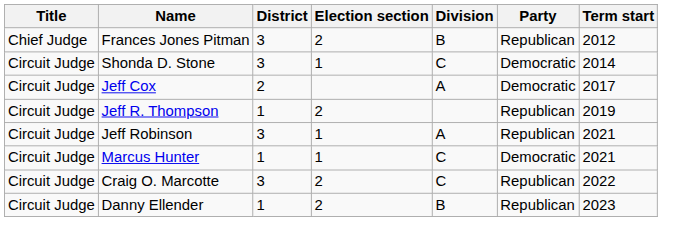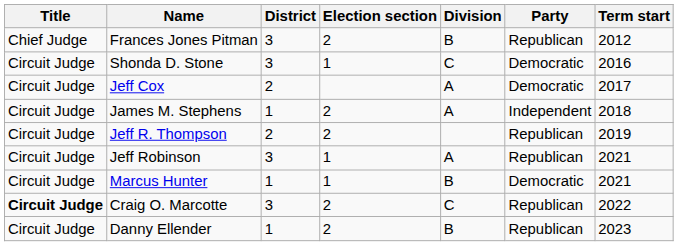 <table class = "wikitable">
 <tr>
 <th>Title</th>
 <th>Name</th>
 <th>District</th>
 <th>Election section</th>
 <th>Division</th>
 <th>Party</th>
 <th>Term start</th>
 </tr>
 <tr>
 <td>Chief Judge</td>
 <td>Frances Jones Pitman</td>
 <td>3</td>
 <td>2</td>
 <td>B</td>
 <td>Republican</td>
 <td>2012</td>
 </tr>
 <tr>
 <td>Circuit Judge</td>
 <td>Shonda D. Stone</td>
 <td>3</td>
 <td>1</td>
 <td>C</td>
 <td>Democratic</td>
-<td>2014</td>
+<td>2016</td>
 </tr>
 <tr>
 <td>Circuit Judge</td>
 <td><a href='#'>Jeff Cox</a></td>
 <td>2</td>
 <td></td>
 <td>A</td>
 <td>Democratic</td>
 <td>2017</td>
 </tr>
 <tr>
 <td>Circuit Judge</td>
+<td>James M. Stephens</td>
+<td>1</td>
+<td>2</td>
+<td>A</td>
+<td>Independent</td>
+<td>2018</td>
+</tr>
+<tr>
+<td>Circuit Judge</td>
 <td><a href='#'>Jeff R. Thompson</a></td>
-<td>1</td>
+<td>2</td>
 <td>2</td>
 <td></td>
 <td>Republican</td>
 <td>2019</td>
 </tr>
 <tr>
 <td>Circuit Judge</td>
 <td>Jeff Robinson</td>
 <td>3</td>
 <td>1</td>
 <td>A</td>
 <td>Republican</td>
 <td>2021</td>
 </tr>
 <tr>
 <td>Circuit Judge</td>
 <td><a href='#'>Marcus Hunter</a></td>
 <td>1</td>
 <td>1</td>
-<td>C</td>
+<td>B</td>
 <td>Democratic</td>
 <td>2021</td>
 </tr>
 <tr>
-<td>Circuit Judge</td>
+<td><strong>Circuit Judge</strong></td>
 <td>Craig O. Marcotte</td>
 <td>3</td>
 <td>2</td>
 <td>C</td>
 <td>Republican</td>
 <td>2022</td>
 </tr>
 <tr>
 <td>Circuit Judge</td>
 <td>Danny  Ellender</td>
 <td>1</td>
 <td>2</td>
 <td>B</td>
 <td>Republican</td>
 <td>2023</td>
 </tr>
 </table>
